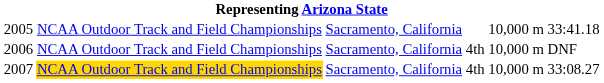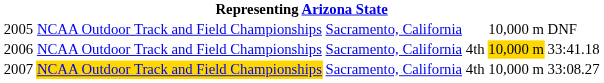 <table>
 <tr>
 <th colspan=6>Representing <a href='#'>Arizona State</a></th>
 </tr>
 <tr>
 <td>2005</td>
 <td><a href='#'>NCAA Outdoor Track and Field Championships</a></td>
 <td><a href='#'>Sacramento, California</a></td>
 <td></td>
 <td>10,000 m</td>
-<td>33:41.18</td>
+<td>DNF</td>
 </tr>
 <tr>
 <td>2006</td>
 <td><a href='#'>NCAA Outdoor Track and Field Championships</a></td>
 <td><a href='#'>Sacramento, California</a></td>
 <td>4th</td>
-<td>10,000 m</td>
-<td>DNF</td>
+<td style="background: gold;">10,000 m</td>
+<td>33:41.18</td>
 </tr>
 <tr>
 <td>2007</td>
 <td style="background: gold;"><a href='#'>NCAA Outdoor Track and Field Championships</a></td>
 <td><a href='#'>Sacramento, California</a></td>
 <td>4th</td>
 <td>10,000 m</td>
 <td>33:08.27</td>
 </tr>
 </table>
